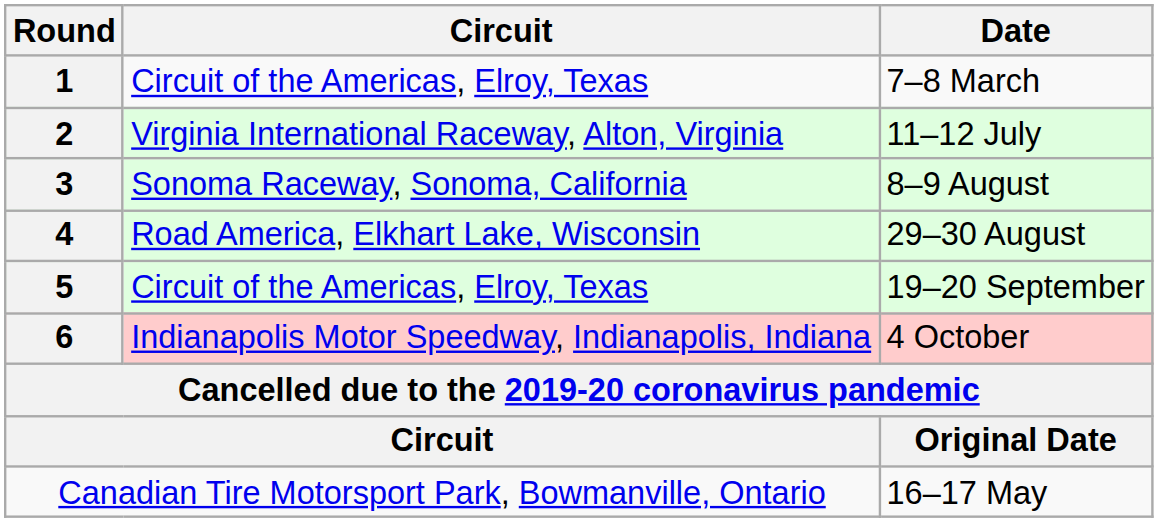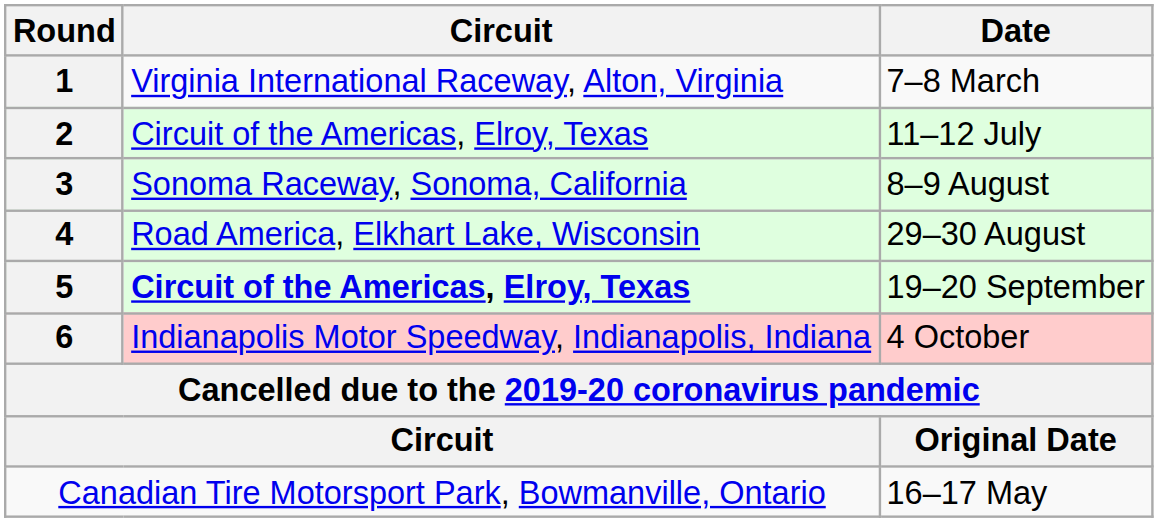 <table class="wikitable" style="font-size: 85%;">
 <tr>
 <th>Round</th>
 <th>Circuit</th>
 <th>Date</th>
 </tr>
 <tr>
 <th>1</th>
-<td> <a href='#'>Circuit of the Americas</a>, <a href='#'>Elroy, Texas</a></td>
+<td> <a href='#'>Virginia International Raceway</a>, <a href='#'>Alton, Virginia</a></td>
 <td>7–8 March</td>
 </tr>
 <tr bgcolor=#DFFFDF>
 <th>2</th>
-<td> <a href='#'>Virginia International Raceway</a>, <a href='#'>Alton, Virginia</a></td>
+<td> <a href='#'>Circuit of the Americas</a>, <a href='#'>Elroy, Texas</a></td>
 <td>11–12 July</td>
 </tr>
 <tr bgcolor=#DFFFDF>
 <th>3</th>
 <td> <a href='#'>Sonoma Raceway</a>, <a href='#'>Sonoma, California</a></td>
 <td>8–9 August</td>
 </tr>
 <tr bgcolor=#DFFFDF>
 <th>4</th>
 <td> <a href='#'>Road America</a>, <a href='#'>Elkhart Lake, Wisconsin</a></td>
 <td>29–30 August</td>
 </tr>
 <tr bgcolor=#DFFFDF>
 <th>5</th>
-<td> <a href='#'>Circuit of the Americas</a>, <a href='#'>Elroy, Texas</a></td>
+<td><strong> <a href='#'>Circuit of the Americas</a>, <a href='#'>Elroy, Texas</a></strong></td>
 <td>19–20 September</td>
 </tr>
 <tr bgcolor=#FFCCCC>
 <th>6</th>
 <td> <a href='#'>Indianapolis Motor Speedway</a>, <a href='#'>Indianapolis, Indiana</a></td>
 <td>4 October</td>
 </tr>
 <tr>
 <th colspan=5>Cancelled due to the <a href='#'>2019-20 coronavirus pandemic</a></th>
 </tr>
 <tr>
 <th colspan="2" align =center>Circuit</th>
 <th>Original Date</th>
 </tr>
 <tr>
 <td colspan="2" align =center> <a href='#'>Canadian Tire Motorsport Park</a>, <a href='#'>Bowmanville, Ontario</a></td>
 <td>16–17 May</td>
 </tr>
 </table>
